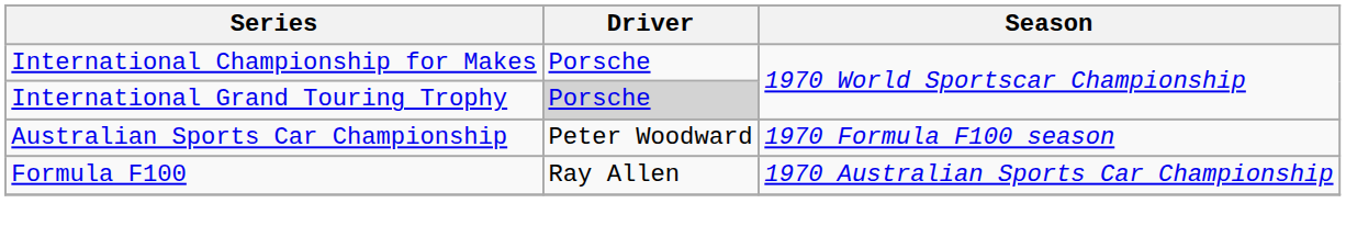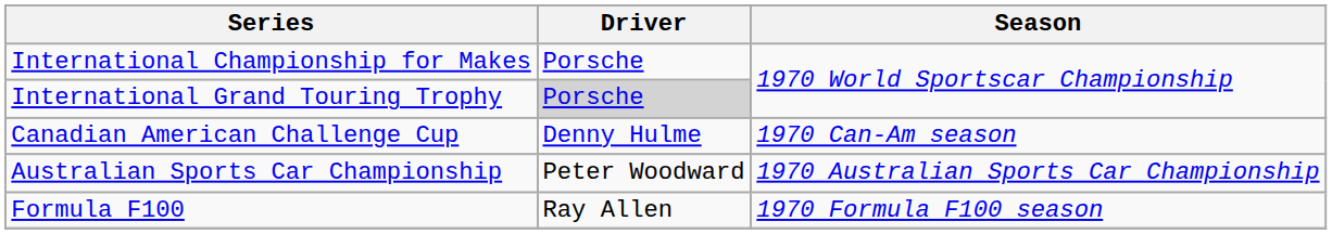 <table class="wikitable" style="font-size: 87%;">
 <tr>
 <th>Series</th>
 <th>Driver</th>
 <th>Season</th>
 </tr>
 <tr>
 <td><a href='#'>International Championship for Makes</a></td>
 <td> <a href='#'>Porsche</a></td>
 <td rowspan=2><em><a href='#'>1970 World Sportscar Championship</a></em></td>
 </tr>
 <tr>
 <td><a href='#'>International Grand Touring Trophy</a></td>
 <td style="background: lightgrey;"> <a href='#'>Porsche</a></td>
 </tr>
 <tr>
+<td><a href='#'>Canadian American Challenge Cup</a></td>
+<td> <a href='#'>Denny Hulme</a></td>
+<td><em><a href='#'>1970 Can-Am season</a></em></td>
+</tr>
+<tr>
 <td><a href='#'>Australian Sports Car Championship</a></td>
 <td> Peter Woodward</td>
-<td><em><a href='#'>1970 Formula F100 season</a></em></td>
+<td><em><a href='#'>1970 Australian Sports Car Championship</a></em></td>
 </tr>
 <tr>
 <td><a href='#'>Formula F100</a></td>
 <td> Ray Allen</td>
-<td><em><a href='#'>1970 Australian Sports Car Championship</a></em></td>
+<td><em><a href='#'>1970 Formula F100 season</a></em></td>
 </tr>
 <tr>
 </tr>
 </table>
